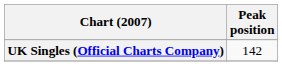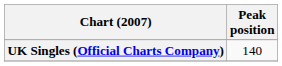 <table class="wikitable sortable plainrowheaders" style="text-align:center">
 <tr>
 <th scope="col">Chart (2007)</th>
 <th scope="col">Peak<br>position</th>
 </tr>
 <tr>
 </tr>
 <tr>
 </tr>
 <tr>
 <th scope="row">UK Singles (<a href='#'>Official Charts Company</a>)</th>
-<td>142</td>
+<td>140</td>
 </tr>
 <tr>
 </tr>
 <tr>
 </tr>
 <tr>
 </tr>
 </table>
